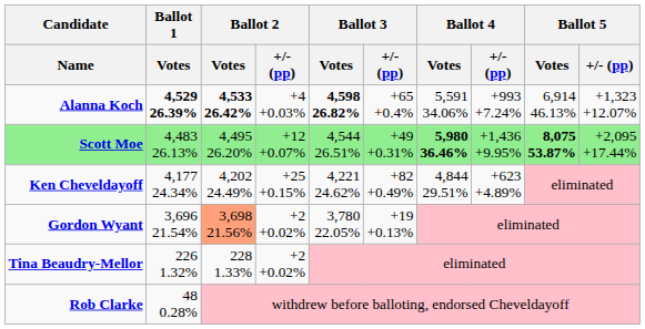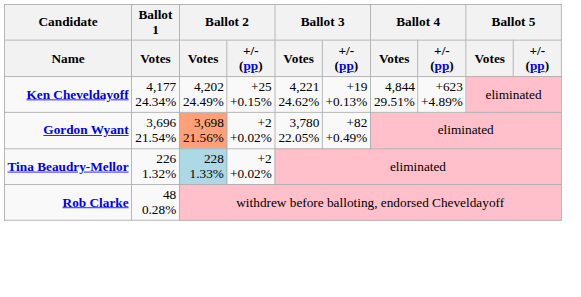 <table class="wikitable">
 <tr>
 <th>Candidate</th>
 <th>Ballot 1</th>
 <th colspan = "2">Ballot 2</th>
 <th colspan = "2">Ballot 3</th>
 <th colspan = "2">Ballot 4</th>
 <th colspan = "2">Ballot 5</th>
 </tr>
 <tr>
 <th>Name</th>
 <th style="width:50px;">Votes</th>
 <th style="width:50px;">Votes</th>
 <th style="width:50px;">+/- (<a href='#'>pp</a>)</th>
 <th style="width:50px;">Votes</th>
 <th style="width:50px;">+/- (<a href='#'>pp</a>)</th>
 <th style="width:50px;">Votes</th>
 <th style="width:50px;">+/- (<a href='#'>pp</a>)</th>
 <th style="width:50px;">Votes</th>
 <th style="width:50px;">+/- (<a href='#'>pp</a>)</th>
 </tr>
 <tr style="text-align:right;">
-<td><strong><a href='#'>Alanna Koch</a></strong></td>
-<td><strong>4,529<br>26.39%</strong></td>
-<td><strong>4,533<br>26.42%</strong></td>
-<td>+4<br>+0.03%</td>
-<td><strong>4,598<br>26.82%</strong></td>
-<td>+65<br>+0.4%</td>
-<td>5,591<br>34.06%</td>
-<td>+993<br>+7.24%</td>
-<td>6,914<br>46.13%</td>
-<td>+1,323<br>+12.07%</td>
-</tr>
-<tr style="text-align:right;background:lightgreen;">
-<td><strong><a href='#'>Scott Moe</a></strong></td>
-<td>4,483<br>26.13%</td>
-<td>4,495<br>26.20%</td>
-<td>+12<br>+0.07%</td>
-<td>4,544<br>26.51%</td>
-<td>+49<br>+0.31%</td>
-<td><strong>5,980<br>36.46%</strong></td>
-<td>+1,436<br>+9.95%</td>
-<td><strong>8,075<br>53.87%</strong></td>
-<td>+2,095<br>+17.44%</td>
-</tr>
-<tr style="text-align:right;">
 <td><strong><a href='#'>Ken Cheveldayoff</a></strong></td>
 <td>4,177<br>24.34%</td>
 <td>4,202<br>24.49%</td>
 <td>+25<br>+0.15%</td>
 <td>4,221<br>24.62%</td>
-<td>+82<br>+0.49%</td>
+<td>+19<br>+0.13%</td>
 <td>4,844<br>29.51%</td>
 <td>+623<br>+4.89%</td>
 <td style="text-align:center; background:pink" colspan=2>eliminated</td>
 </tr>
 <tr style="text-align:right;">
 <td><strong><a href='#'>Gordon Wyant</a></strong></td>
 <td>3,696<br>21.54%</td>
 <td style="background: lightsalmon;">3,698<br>21.56%</td>
 <td>+2<br>+0.02%</td>
 <td>3,780<br>22.05%</td>
-<td>+19<br>+0.13%</td>
+<td>+82<br>+0.49%</td>
 <td style="text-align:center; background:pink" colspan=4>eliminated</td>
 </tr>
 <tr style="text-align:right;">
 <td><strong><a href='#'>Tina Beaudry-Mellor</a></strong></td>
 <td>226<br>1.32%</td>
-<td>228<br>1.33%</td>
+<td style="background: lightblue;">228<br>1.33%</td>
 <td>+2<br>+0.02%</td>
 <td style="text-align:center; background:pink" colspan=6>eliminated</td>
 </tr>
 <tr style="text-align:right;">
 <td><strong><a href='#'>Rob Clarke</a></strong></td>
 <td>48<br>0.28%</td>
 <td style="text-align:center; background:pink" colspan=8>withdrew before balloting, endorsed Cheveldayoff</td>
 </tr>
 </table>
